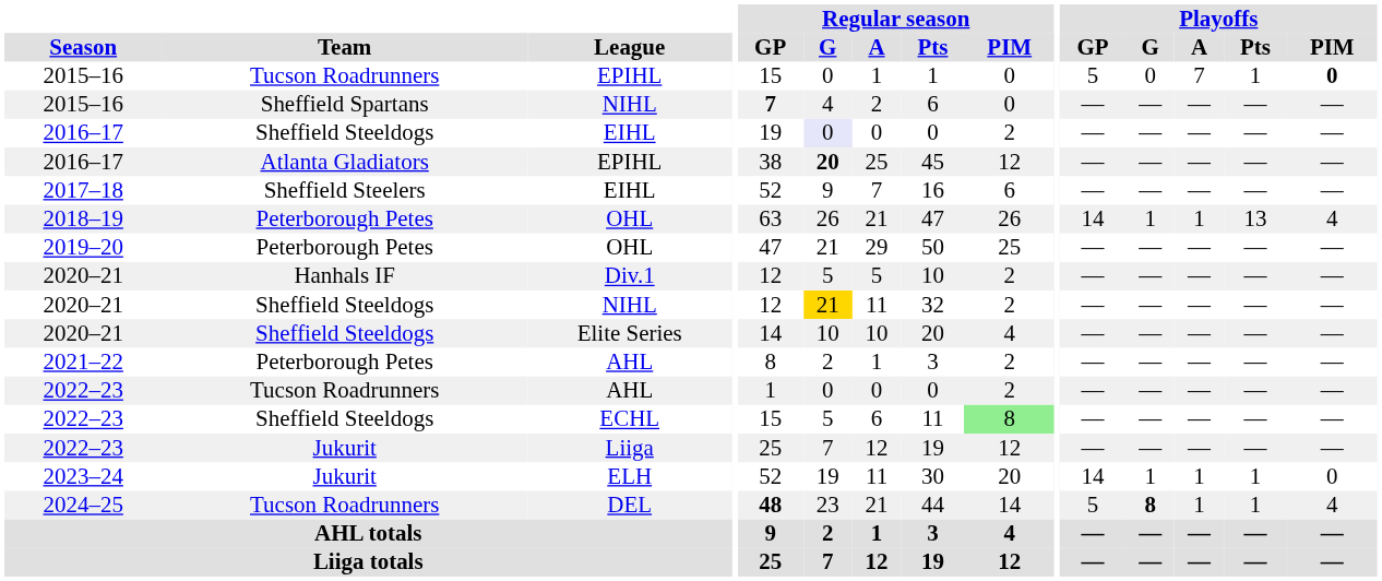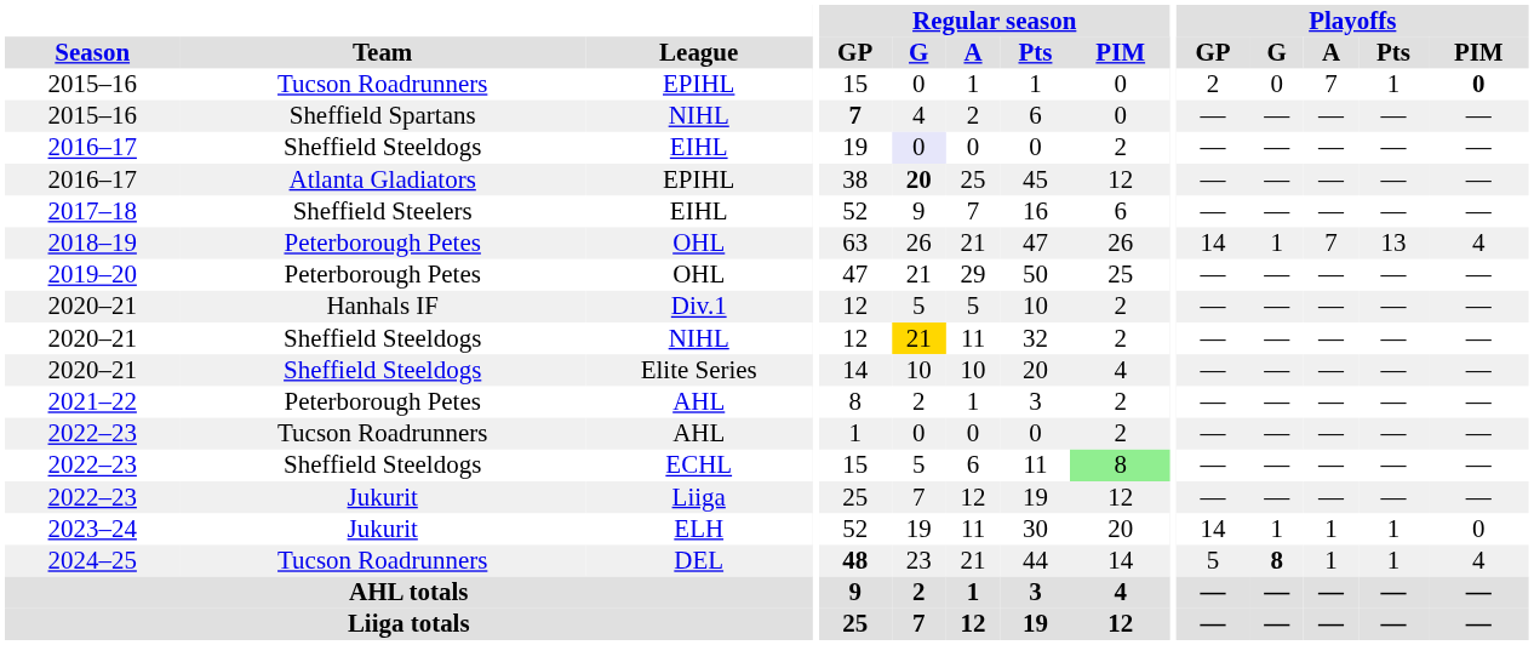 <table border="0" cellpadding="1" cellspacing="0" style="text-align:center; width:60em">
 <tr bgcolor="#e0e0e0">
 <th colspan="3" bgcolor="#ffffff"></th>
 <th rowspan="101" bgcolor="#ffffff"></th>
 <th colspan="5"><a href='#'>Regular season</a></th>
 <th rowspan="101" bgcolor="#ffffff"></th>
 <th colspan="5"><a href='#'>Playoffs</a></th>
 </tr>
 <tr bgcolor="#e0e0e0">
 <th><a href='#'>Season</a></th>
 <th>Team</th>
 <th>League</th>
 <th>GP</th>
 <th><a href='#'>G</a></th>
 <th><a href='#'>A</a></th>
 <th><a href='#'>Pts</a></th>
 <th><a href='#'>PIM</a></th>
 <th>GP</th>
 <th>G</th>
 <th>A</th>
 <th>Pts</th>
 <th>PIM</th>
 </tr>
 <tr>
 <td>2015–16</td>
 <td><a href='#'>Tucson Roadrunners</a></td>
 <td><a href='#'>EPIHL</a></td>
 <td>15</td>
 <td>0</td>
 <td>1</td>
 <td>1</td>
 <td>0</td>
-<td>5</td>
+<td>2</td>
 <td>0</td>
 <td>7</td>
 <td>1</td>
 <td><strong>0</strong></td>
 </tr>
 <tr bgcolor="#f0f0f0">
 <td>2015–16</td>
 <td>Sheffield Spartans</td>
 <td><a href='#'>NIHL</a></td>
 <td><strong>7</strong></td>
 <td>4</td>
 <td>2</td>
 <td>6</td>
 <td>0</td>
 <td>—</td>
 <td>—</td>
 <td>—</td>
 <td>—</td>
 <td>—</td>
 </tr>
 <tr>
 <td><a href='#'>2016–17</a></td>
 <td>Sheffield Steeldogs</td>
 <td><a href='#'>EIHL</a></td>
 <td>19</td>
 <td style="background: lavender;">0</td>
 <td>0</td>
 <td>0</td>
 <td>2</td>
 <td>—</td>
 <td>—</td>
 <td>—</td>
 <td>—</td>
 <td>—</td>
 </tr>
 <tr bgcolor="#f0f0f0">
 <td>2016–17</td>
 <td><a href='#'>Atlanta Gladiators</a></td>
 <td>EPIHL</td>
 <td>38</td>
 <td><strong>20</strong></td>
 <td>25</td>
 <td>45</td>
 <td>12</td>
 <td>—</td>
 <td>—</td>
 <td>—</td>
 <td>—</td>
 <td>—</td>
 </tr>
 <tr>
 <td><a href='#'>2017–18</a></td>
 <td>Sheffield Steelers</td>
 <td>EIHL</td>
 <td>52</td>
 <td>9</td>
 <td>7</td>
 <td>16</td>
 <td>6</td>
 <td>—</td>
 <td>—</td>
 <td>—</td>
 <td>—</td>
 <td>—</td>
 </tr>
 <tr bgcolor="#f0f0f0">
 <td><a href='#'>2018–19</a></td>
 <td><a href='#'>Peterborough Petes</a></td>
 <td><a href='#'>OHL</a></td>
 <td>63</td>
 <td>26</td>
 <td>21</td>
 <td>47</td>
 <td>26</td>
 <td>14</td>
 <td>1</td>
-<td>1</td>
+<td>7</td>
 <td>13</td>
 <td>4</td>
 </tr>
 <tr>
 <td><a href='#'>2019–20</a></td>
 <td>Peterborough Petes</td>
 <td>OHL</td>
 <td>47</td>
 <td>21</td>
 <td>29</td>
 <td>50</td>
 <td>25</td>
 <td>—</td>
 <td>—</td>
 <td>—</td>
 <td>—</td>
 <td>—</td>
 </tr>
 <tr>
 </tr>
 <tr bgcolor="#f0f0f0">
 <td>2020–21</td>
 <td>Hanhals IF</td>
 <td><a href='#'>Div.1</a></td>
 <td>12</td>
 <td>5</td>
 <td>5</td>
 <td>10</td>
 <td>2</td>
 <td>—</td>
 <td>—</td>
 <td>—</td>
 <td>—</td>
 <td>—</td>
 </tr>
 <tr>
 <td>2020–21</td>
 <td>Sheffield Steeldogs</td>
 <td><a href='#'>NIHL</a></td>
 <td>12</td>
 <td style="background: gold;">21</td>
 <td>11</td>
 <td>32</td>
 <td>2</td>
 <td>—</td>
 <td>—</td>
 <td>—</td>
 <td>—</td>
 <td>—</td>
 </tr>
 <tr bgcolor="#f0f0f0">
 <td>2020–21</td>
 <td><a href='#'>Sheffield Steeldogs</a></td>
 <td>Elite Series</td>
 <td>14</td>
 <td>10</td>
 <td>10</td>
 <td>20</td>
 <td>4</td>
 <td>—</td>
 <td>—</td>
 <td>—</td>
 <td>—</td>
 <td>—</td>
 </tr>
 <tr>
 <td><a href='#'>2021–22</a></td>
 <td>Peterborough Petes</td>
 <td><a href='#'>AHL</a></td>
 <td>8</td>
 <td>2</td>
 <td>1</td>
 <td>3</td>
 <td>2</td>
 <td>—</td>
 <td>—</td>
 <td>—</td>
 <td>—</td>
 <td>—</td>
 </tr>
 <tr bgcolor="#f0f0f0">
 <td><a href='#'>2022–23</a></td>
 <td>Tucson Roadrunners</td>
 <td>AHL</td>
 <td>1</td>
 <td>0</td>
 <td>0</td>
 <td>0</td>
 <td>2</td>
 <td>—</td>
 <td>—</td>
 <td>—</td>
 <td>—</td>
 <td>—</td>
 </tr>
 <tr>
 <td><a href='#'>2022–23</a></td>
 <td>Sheffield Steeldogs</td>
 <td><a href='#'>ECHL</a></td>
 <td>15</td>
 <td>5</td>
 <td>6</td>
 <td>11</td>
 <td style="background: lightgreen;">8</td>
 <td>—</td>
 <td>—</td>
 <td>—</td>
 <td>—</td>
 <td>—</td>
 </tr>
 <tr bgcolor="#f0f0f0">
 <td><a href='#'>2022–23</a></td>
 <td><a href='#'>Jukurit</a></td>
 <td><a href='#'>Liiga</a></td>
 <td>25</td>
 <td>7</td>
 <td>12</td>
 <td>19</td>
 <td>12</td>
 <td>—</td>
 <td>—</td>
 <td>—</td>
 <td>—</td>
 <td>—</td>
 </tr>
 <tr>
 <td><a href='#'>2023–24</a></td>
 <td><a href='#'>Jukurit</a></td>
 <td><a href='#'>ELH</a></td>
 <td>52</td>
 <td>19</td>
 <td>11</td>
 <td>30</td>
 <td>20</td>
 <td>14</td>
 <td>1</td>
 <td>1</td>
 <td>1</td>
 <td>0</td>
 </tr>
 <tr bgcolor="#f0f0f0">
 <td><a href='#'>2024–25</a></td>
 <td><a href='#'>Tucson Roadrunners</a></td>
 <td><a href='#'>DEL</a></td>
 <th><strong>48</strong></th>
 <td>23</td>
 <td>21</td>
 <td>44</td>
 <td>14</td>
 <td>5</td>
 <th>8</th>
 <td>1</td>
 <td>1</td>
 <td>4</td>
 </tr>
 <tr bgcolor="#e0e0e0">
 <th colspan="3">AHL totals</th>
 <th>9</th>
 <th>2</th>
 <th>1</th>
 <th>3</th>
 <th>4</th>
 <th>—</th>
 <th>—</th>
 <th>—</th>
 <th>—</th>
 <th>—</th>
 </tr>
 <tr bgcolor="#e0e0e0">
 <th colspan="3">Liiga totals</th>
 <th>25</th>
 <th>7</th>
 <th>12</th>
 <th>19</th>
 <th>12</th>
 <th>—</th>
 <th>—</th>
 <th>—</th>
 <th>—</th>
 <th>—</th>
 </tr>
 </table>
